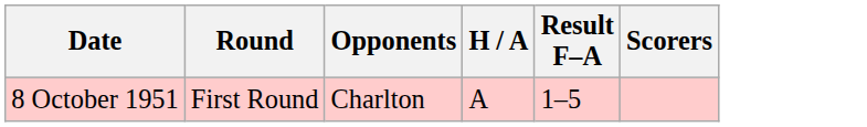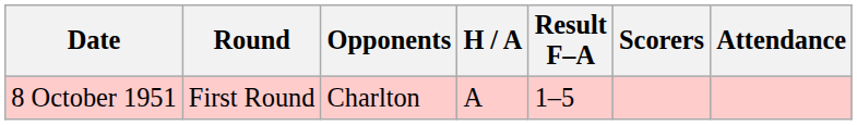 <table class="wikitable">
 <tr>
 <th>Date</th>
 <th>Round</th>
 <th>Opponents</th>
 <th>H / A</th>
 <th>Result<br>F–A</th>
 <th>Scorers</th>
+<th>Attendance</th>
 </tr>
 <tr bgcolor="#ffcccc">
 <td>8 October 1951</td>
 <td>First Round</td>
 <td>Charlton</td>
 <td>A</td>
 <td>1–5</td>
 <td></td>
+<td></td>
 </tr>
 </table>
